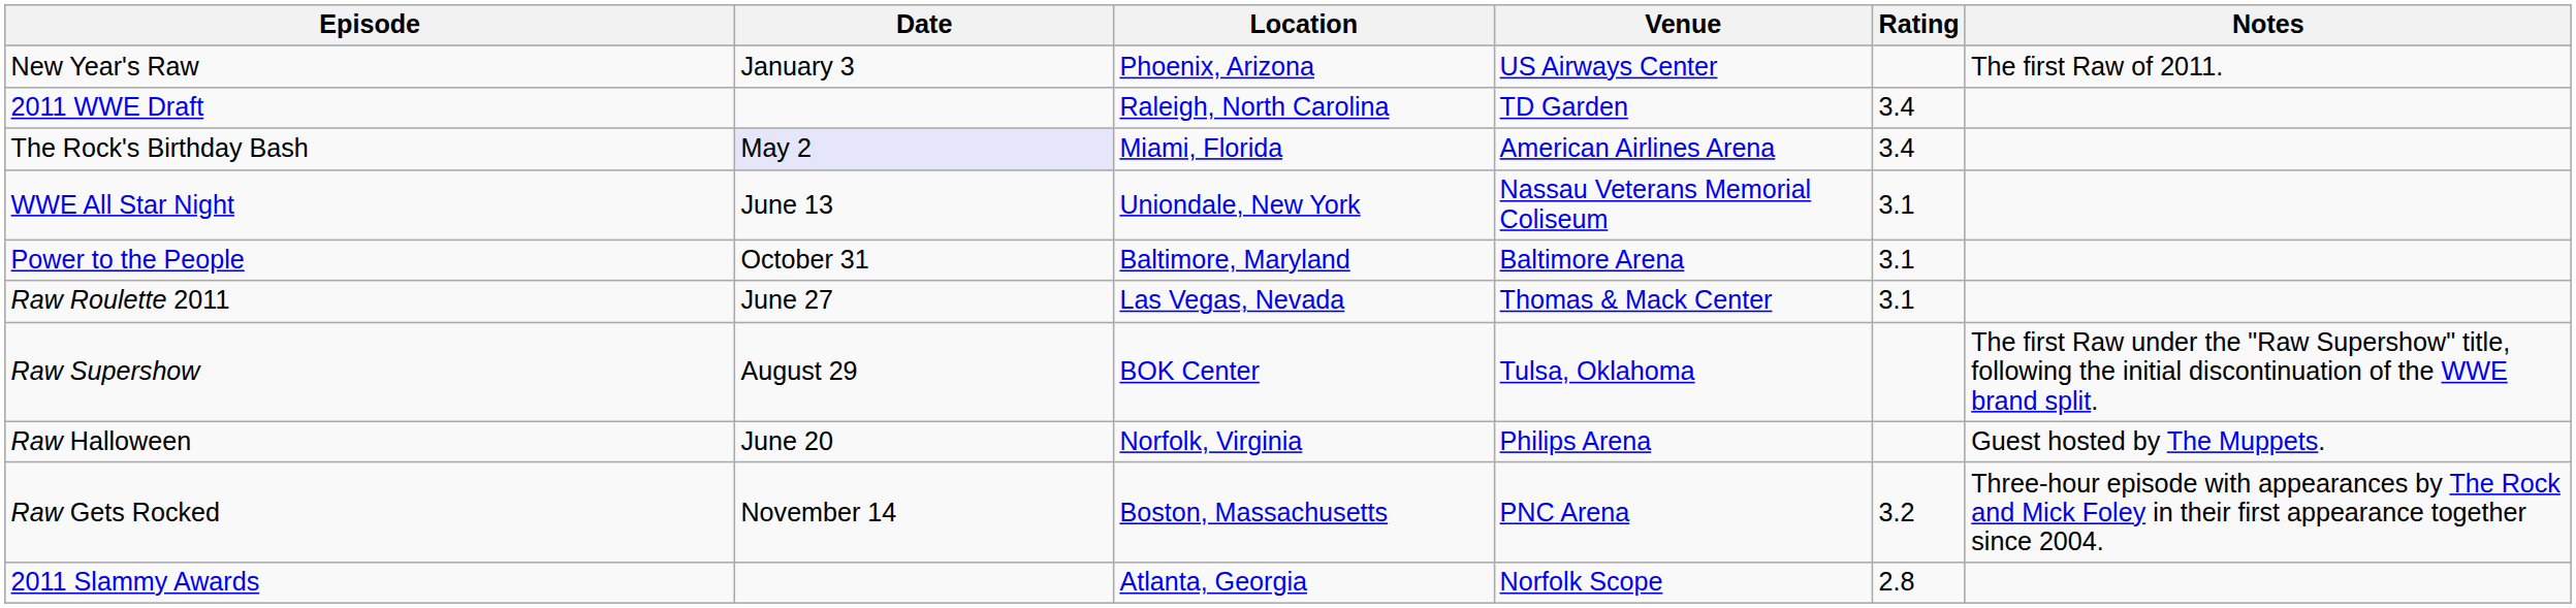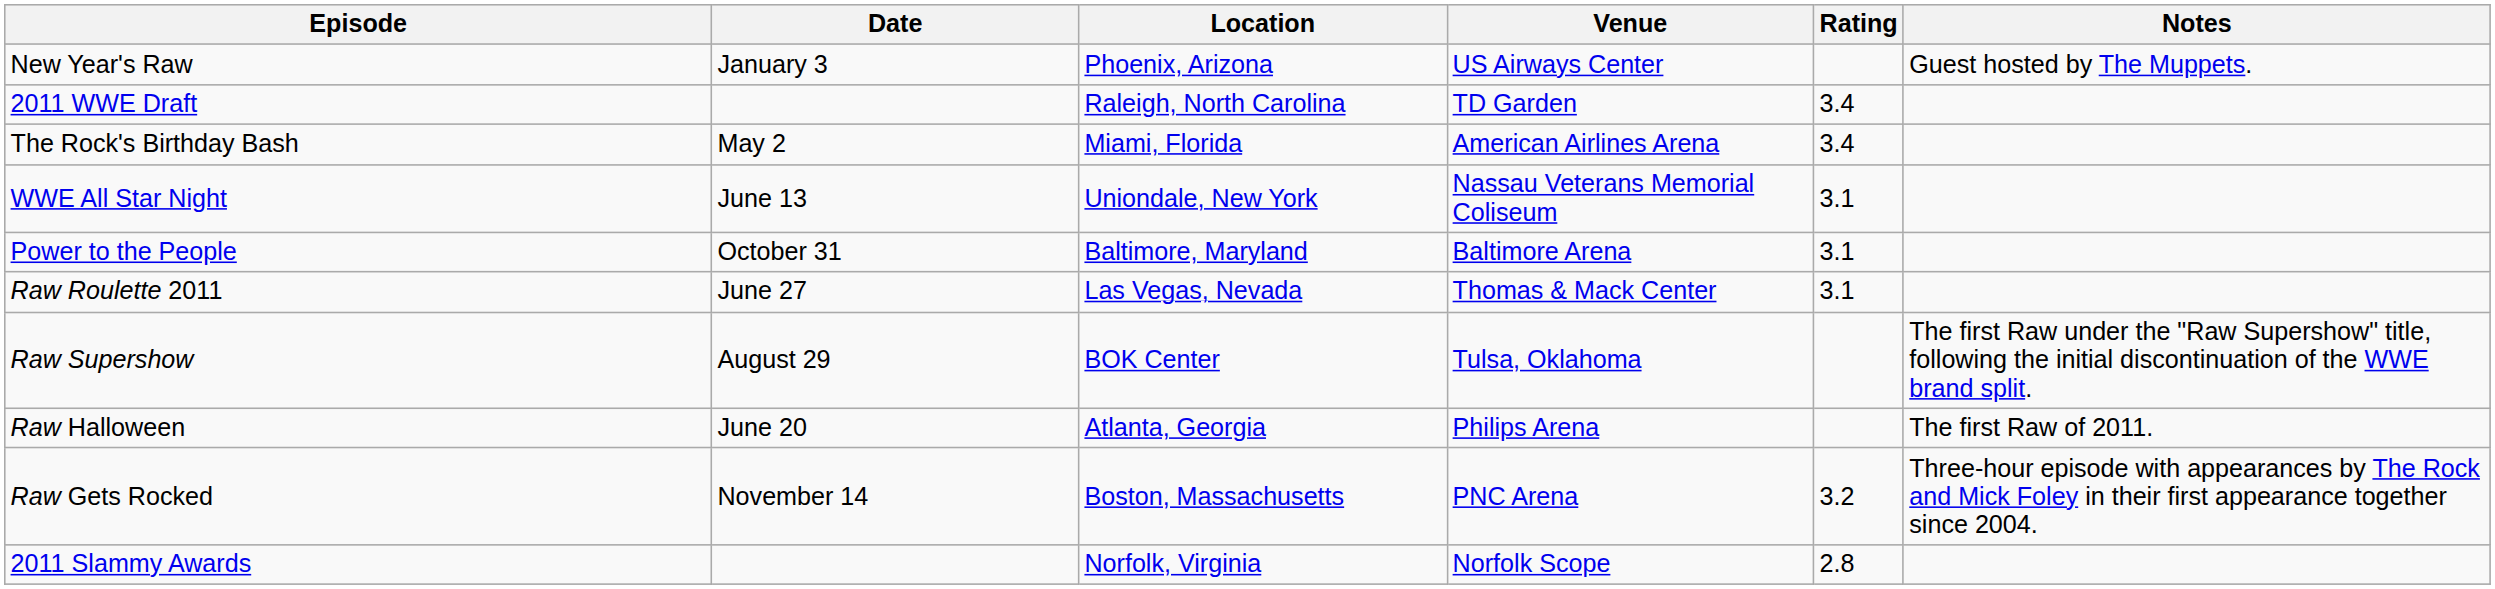 <table class="wikitable plainrowheaders sortable" style="width:100%;">
 <tr>
 <th style="width:29%;">Episode</th>
 <th style="width:15%;">Date</th>
 <th style="width:15%;">Location</th>
 <th style="width:15%;">Venue</th>
 <th style="width:2%;">Rating</th>
 <th style="width:99%;">Notes</th>
 </tr>
 <tr>
 <td>New Year's Raw</td>
 <td>January 3</td>
 <td><a href='#'>Phoenix, Arizona</a></td>
 <td><a href='#'>US Airways Center</a></td>
 <td></td>
-<td>The first Raw of 2011.</td>
+<td>Guest hosted by <a href='#'>The Muppets</a>.</td>
 </tr>
 <tr>
 <td><a href='#'>2011 WWE Draft</a></td>
 <td></td>
 <td><a href='#'>Raleigh, North Carolina</a></td>
 <td><a href='#'>TD Garden</a></td>
 <td>3.4</td>
 <td></td>
 </tr>
 <tr>
 <td>The Rock's Birthday Bash</td>
-<td style="background: lavender;">May 2</td>
+<td>May 2</td>
 <td><a href='#'>Miami, Florida</a></td>
 <td><a href='#'>American Airlines Arena</a></td>
 <td>3.4</td>
 <td></td>
 </tr>
 <tr>
 <td><a href='#'>WWE All Star Night</a></td>
 <td>June 13</td>
 <td><a href='#'>Uniondale, New York</a></td>
 <td><a href='#'>Nassau Veterans Memorial Coliseum</a></td>
 <td>3.1</td>
 <td></td>
 </tr>
 <tr>
 <td><a href='#'>Power to the People</a></td>
 <td>October 31</td>
 <td><a href='#'>Baltimore, Maryland</a></td>
 <td><a href='#'>Baltimore Arena</a></td>
 <td>3.1</td>
 <td></td>
 </tr>
 <tr>
 <td><em>Raw Roulette</em> 2011</td>
 <td>June 27</td>
 <td><a href='#'>Las Vegas, Nevada</a></td>
 <td><a href='#'>Thomas & Mack Center</a></td>
 <td>3.1</td>
 <td></td>
 </tr>
 <tr>
 <td><em>Raw Supershow</em></td>
 <td>August 29</td>
 <td><a href='#'>BOK Center</a></td>
 <td><a href='#'>Tulsa, Oklahoma</a></td>
 <td></td>
 <td>The first Raw under the "Raw Supershow" title, following the initial discontinuation of the <a href='#'>WWE brand split</a>.</td>
 </tr>
 <tr>
 <td><em>Raw</em> Halloween</td>
 <td>June 20</td>
-<td><a href='#'>Norfolk, Virginia</a></td>
+<td><a href='#'>Atlanta, Georgia</a></td>
 <td><a href='#'>Philips Arena</a></td>
 <td></td>
-<td>Guest hosted by <a href='#'>The Muppets</a>.</td>
+<td>The first Raw of 2011.</td>
 </tr>
 <tr>
 <td><em>Raw</em> Gets Rocked</td>
 <td>November 14</td>
 <td><a href='#'>Boston, Massachusetts</a></td>
 <td><a href='#'>PNC Arena</a></td>
 <td>3.2</td>
 <td>Three-hour episode with appearances by <a href='#'>The Rock and Mick Foley</a> in their first appearance together since 2004.</td>
 </tr>
 <tr>
 <td><a href='#'>2011 Slammy Awards</a></td>
 <td></td>
-<td><a href='#'>Atlanta, Georgia</a></td>
+<td><a href='#'>Norfolk, Virginia</a></td>
 <td><a href='#'>Norfolk Scope</a></td>
 <td>2.8</td>
 <td></td>
 </tr>
 </table>
